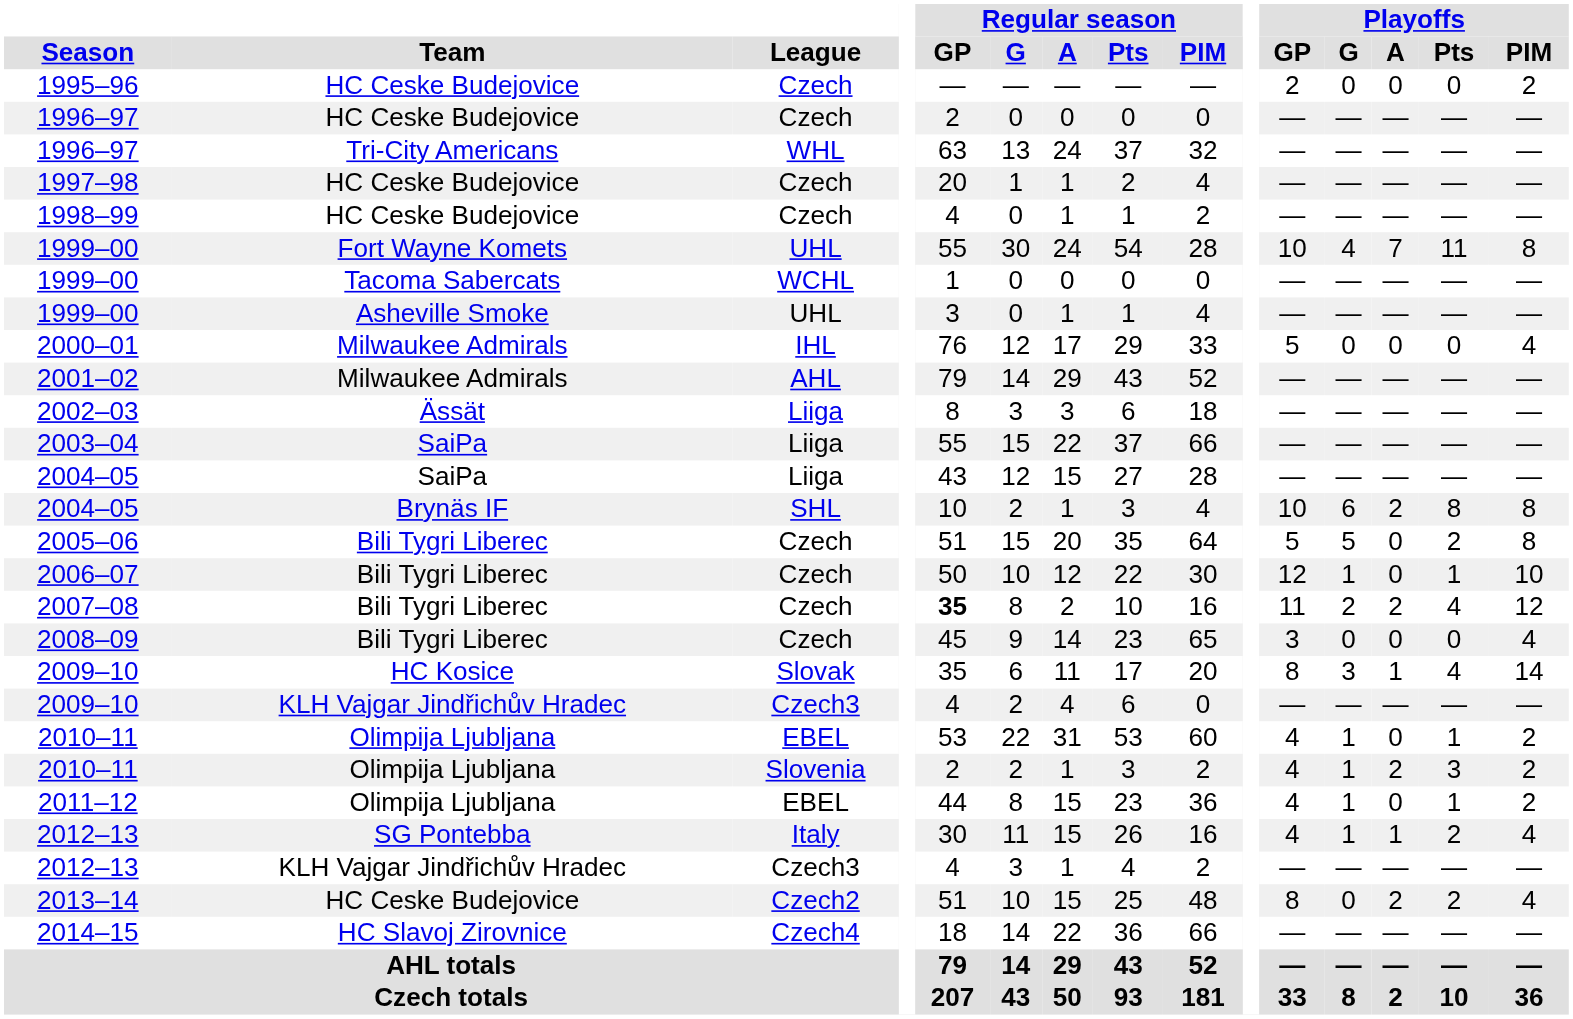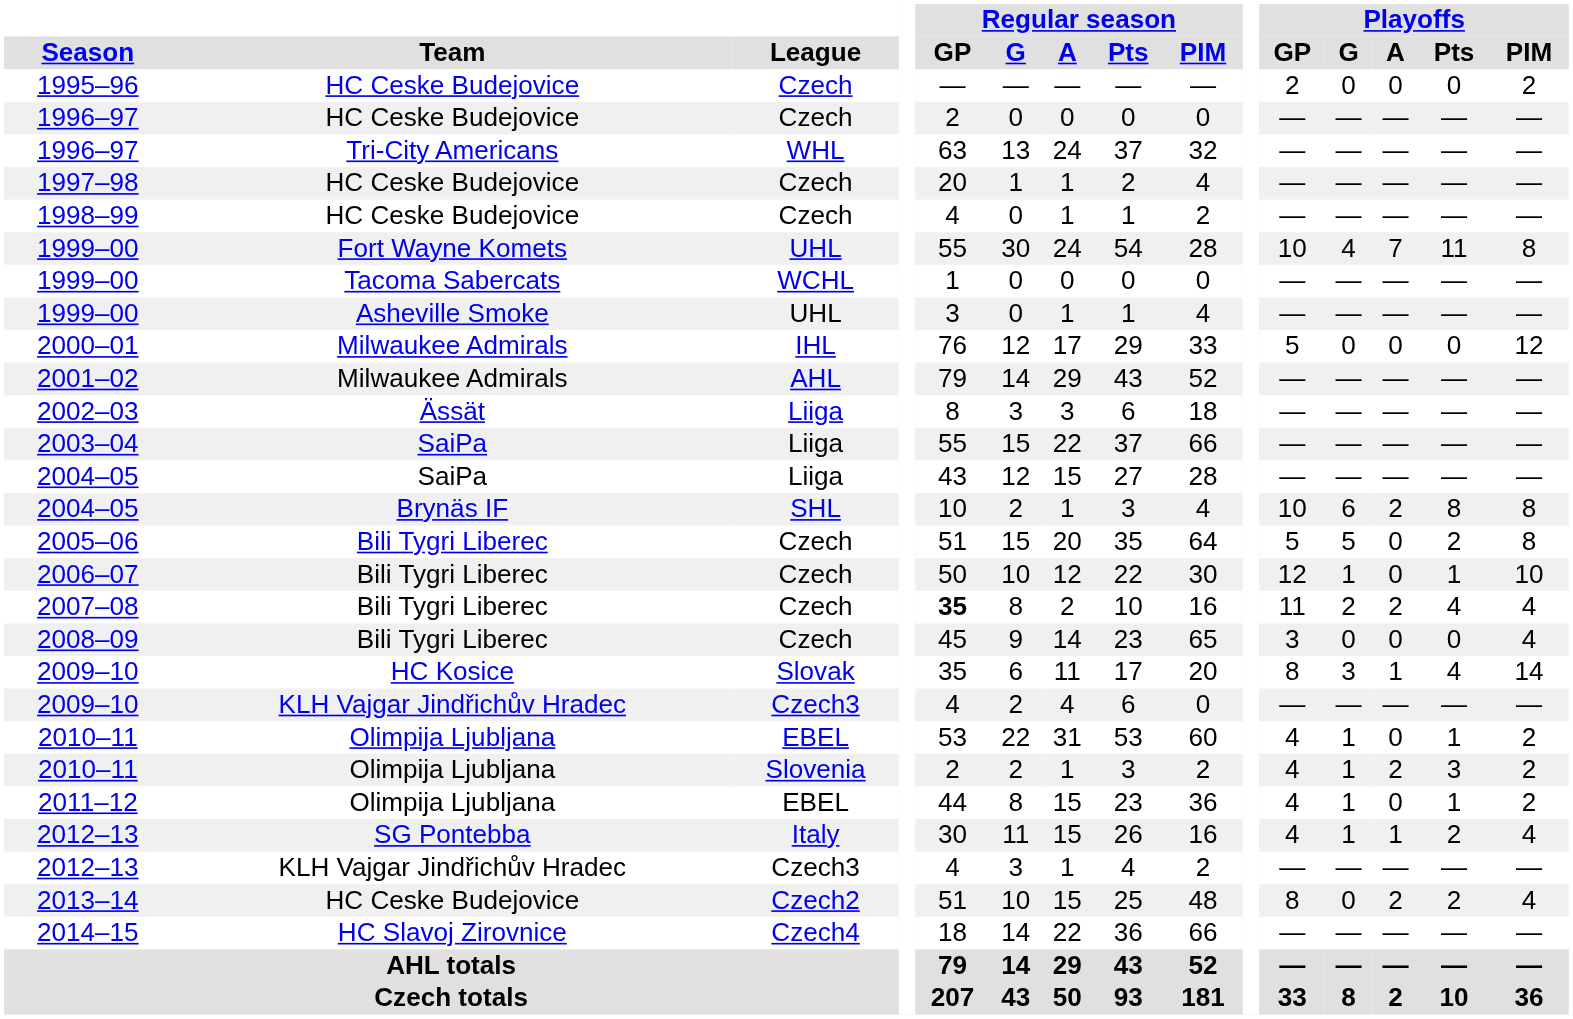 <table border="0" cellpadding="1" cellspacing="0" style="text-align:center; width:60em">
 <tr bgcolor="#e0e0e0">
 <th colspan="3" bgcolor="#ffffff"> </th>
 <th rowspan="99" bgcolor="#ffffff"> </th>
 <th colspan="5"><a href='#'>Regular season</a></th>
 <th rowspan="99" bgcolor="#ffffff"> </th>
 <th colspan="5"><a href='#'>Playoffs</a></th>
 </tr>
 <tr bgcolor="#e0e0e0">
 <th><a href='#'>Season</a></th>
 <th>Team</th>
 <th>League</th>
 <th>GP</th>
 <th><a href='#'>G</a></th>
 <th><a href='#'>A</a></th>
 <th><a href='#'>Pts</a></th>
 <th><a href='#'>PIM</a></th>
 <th>GP</th>
 <th>G</th>
 <th>A</th>
 <th>Pts</th>
 <th>PIM</th>
 </tr>
 <tr>
 <td><a href='#'>1995–96</a></td>
 <td><a href='#'>HC Ceske Budejovice</a></td>
 <td><a href='#'>Czech</a></td>
 <td>—</td>
 <td>—</td>
 <td>—</td>
 <td>—</td>
 <td>—</td>
 <td>2</td>
 <td>0</td>
 <td>0</td>
 <td>0</td>
 <td>2</td>
 </tr>
 <tr bgcolor="#f0f0f0">
 <td><a href='#'>1996–97</a></td>
 <td>HC Ceske Budejovice</td>
 <td>Czech</td>
 <td>2</td>
 <td>0</td>
 <td>0</td>
 <td>0</td>
 <td>0</td>
 <td>—</td>
 <td>—</td>
 <td>—</td>
 <td>—</td>
 <td>—</td>
 </tr>
 <tr>
 <td><a href='#'>1996–97</a></td>
 <td><a href='#'>Tri-City Americans</a></td>
 <td><a href='#'>WHL</a></td>
 <td>63</td>
 <td>13</td>
 <td>24</td>
 <td>37</td>
 <td>32</td>
 <td>—</td>
 <td>—</td>
 <td>—</td>
 <td>—</td>
 <td>—</td>
 </tr>
 <tr bgcolor="#f0f0f0">
 <td><a href='#'>1997–98</a></td>
 <td>HC Ceske Budejovice</td>
 <td>Czech</td>
 <td>20</td>
 <td>1</td>
 <td>1</td>
 <td>2</td>
 <td>4</td>
 <td>—</td>
 <td>—</td>
 <td>—</td>
 <td>—</td>
 <td>—</td>
 </tr>
 <tr>
 <td><a href='#'>1998–99</a></td>
 <td>HC Ceske Budejovice</td>
 <td>Czech</td>
 <td>4</td>
 <td>0</td>
 <td>1</td>
 <td>1</td>
 <td>2</td>
 <td>—</td>
 <td>—</td>
 <td>—</td>
 <td>—</td>
 <td>—</td>
 </tr>
 <tr bgcolor="#f0f0f0">
 <td><a href='#'>1999–00</a></td>
 <td><a href='#'>Fort Wayne Komets</a></td>
 <td><a href='#'>UHL</a></td>
 <td>55</td>
 <td>30</td>
 <td>24</td>
 <td>54</td>
 <td>28</td>
 <td>10</td>
 <td>4</td>
 <td>7</td>
 <td>11</td>
 <td>8</td>
 </tr>
 <tr>
 <td><a href='#'>1999–00</a></td>
 <td><a href='#'>Tacoma Sabercats</a></td>
 <td><a href='#'>WCHL</a></td>
 <td>1</td>
 <td>0</td>
 <td>0</td>
 <td>0</td>
 <td>0</td>
 <td>—</td>
 <td>—</td>
 <td>—</td>
 <td>—</td>
 <td>—</td>
 </tr>
 <tr bgcolor="#f0f0f0">
 <td><a href='#'>1999–00</a></td>
 <td><a href='#'>Asheville Smoke</a></td>
 <td>UHL</td>
 <td>3</td>
 <td>0</td>
 <td>1</td>
 <td>1</td>
 <td>4</td>
 <td>—</td>
 <td>—</td>
 <td>—</td>
 <td>—</td>
 <td>—</td>
 </tr>
 <tr>
 <td><a href='#'>2000–01</a></td>
 <td><a href='#'>Milwaukee Admirals</a></td>
 <td><a href='#'>IHL</a></td>
 <td>76</td>
 <td>12</td>
 <td>17</td>
 <td>29</td>
 <td>33</td>
 <td>5</td>
 <td>0</td>
 <td>0</td>
 <td>0</td>
-<td>4</td>
+<td>12</td>
 </tr>
 <tr bgcolor="#f0f0f0">
 <td><a href='#'>2001–02</a></td>
 <td>Milwaukee Admirals</td>
 <td><a href='#'>AHL</a></td>
 <td>79</td>
 <td>14</td>
 <td>29</td>
 <td>43</td>
 <td>52</td>
 <td>—</td>
 <td>—</td>
 <td>—</td>
 <td>—</td>
 <td>—</td>
 </tr>
 <tr>
 <td><a href='#'>2002–03</a></td>
 <td><a href='#'>Ässät</a></td>
 <td><a href='#'>Liiga</a></td>
 <td>8</td>
 <td>3</td>
 <td>3</td>
 <td>6</td>
 <td>18</td>
 <td>—</td>
 <td>—</td>
 <td>—</td>
 <td>—</td>
 <td>—</td>
 </tr>
 <tr bgcolor="#f0f0f0">
 <td><a href='#'>2003–04</a></td>
 <td><a href='#'>SaiPa</a></td>
 <td>Liiga</td>
 <td>55</td>
 <td>15</td>
 <td>22</td>
 <td>37</td>
 <td>66</td>
 <td>—</td>
 <td>—</td>
 <td>—</td>
 <td>—</td>
 <td>—</td>
 </tr>
 <tr>
 <td><a href='#'>2004–05</a></td>
 <td>SaiPa</td>
 <td>Liiga</td>
 <td>43</td>
 <td>12</td>
 <td>15</td>
 <td>27</td>
 <td>28</td>
 <td>—</td>
 <td>—</td>
 <td>—</td>
 <td>—</td>
 <td>—</td>
 </tr>
 <tr bgcolor="#f0f0f0">
 <td><a href='#'>2004–05</a></td>
 <td><a href='#'>Brynäs IF</a></td>
 <td><a href='#'>SHL</a></td>
 <td>10</td>
 <td>2</td>
 <td>1</td>
 <td>3</td>
 <td>4</td>
 <td>10</td>
 <td>6</td>
 <td>2</td>
 <td>8</td>
 <td>8</td>
 </tr>
 <tr>
 <td><a href='#'>2005–06</a></td>
 <td><a href='#'>Bili Tygri Liberec</a></td>
 <td>Czech</td>
 <td>51</td>
 <td>15</td>
 <td>20</td>
 <td>35</td>
 <td>64</td>
 <td>5</td>
 <td>5</td>
 <td>0</td>
 <td>2</td>
 <td>8</td>
 </tr>
 <tr bgcolor="#f0f0f0">
 <td><a href='#'>2006–07</a></td>
 <td>Bili Tygri Liberec</td>
 <td>Czech</td>
 <td>50</td>
 <td>10</td>
 <td>12</td>
 <td>22</td>
 <td>30</td>
 <td>12</td>
 <td>1</td>
 <td>0</td>
 <td>1</td>
 <td>10</td>
 </tr>
 <tr>
 <td><a href='#'>2007–08</a></td>
 <td>Bili Tygri Liberec</td>
 <td>Czech</td>
 <td><strong>35</strong></td>
 <td>8</td>
 <td>2</td>
 <td>10</td>
 <td>16</td>
 <td>11</td>
 <td>2</td>
 <td>2</td>
 <td>4</td>
-<td>12</td>
+<td>4</td>
 </tr>
 <tr bgcolor="#f0f0f0">
 <td><a href='#'>2008–09</a></td>
 <td>Bili Tygri Liberec</td>
 <td>Czech</td>
 <td>45</td>
 <td>9</td>
 <td>14</td>
 <td>23</td>
 <td>65</td>
 <td>3</td>
 <td>0</td>
 <td>0</td>
 <td>0</td>
 <td>4</td>
 </tr>
 <tr>
 <td><a href='#'>2009–10</a></td>
 <td><a href='#'>HC Kosice</a></td>
 <td><a href='#'>Slovak</a></td>
 <td>35</td>
 <td>6</td>
 <td>11</td>
 <td>17</td>
 <td>20</td>
 <td>8</td>
 <td>3</td>
 <td>1</td>
 <td>4</td>
 <td>14</td>
 </tr>
 <tr bgcolor="#f0f0f0">
 <td><a href='#'>2009–10</a></td>
 <td><a href='#'>KLH Vajgar Jindřichův Hradec</a></td>
 <td><a href='#'>Czech3</a></td>
 <td>4</td>
 <td>2</td>
 <td>4</td>
 <td>6</td>
 <td>0</td>
 <td>—</td>
 <td>—</td>
 <td>—</td>
 <td>—</td>
 <td>—</td>
 </tr>
 <tr>
 <td><a href='#'>2010–11</a></td>
 <td><a href='#'>Olimpija Ljubljana</a></td>
 <td><a href='#'>EBEL</a></td>
 <td>53</td>
 <td>22</td>
 <td>31</td>
 <td>53</td>
 <td>60</td>
 <td>4</td>
 <td>1</td>
 <td>0</td>
 <td>1</td>
 <td>2</td>
 </tr>
 <tr bgcolor="#f0f0f0">
 <td><a href='#'>2010–11</a></td>
 <td>Olimpija Ljubljana</td>
 <td><a href='#'>Slovenia</a></td>
 <td>2</td>
 <td>2</td>
 <td>1</td>
 <td>3</td>
 <td>2</td>
 <td>4</td>
 <td>1</td>
 <td>2</td>
 <td>3</td>
 <td>2</td>
 </tr>
 <tr>
 <td><a href='#'>2011–12</a></td>
 <td>Olimpija Ljubljana</td>
 <td>EBEL</td>
 <td>44</td>
 <td>8</td>
 <td>15</td>
 <td>23</td>
 <td>36</td>
 <td>4</td>
 <td>1</td>
 <td>0</td>
 <td>1</td>
 <td>2</td>
 </tr>
 <tr bgcolor="#f0f0f0">
 <td><a href='#'>2012–13</a></td>
 <td><a href='#'>SG Pontebba</a></td>
 <td><a href='#'>Italy</a></td>
 <td>30</td>
 <td>11</td>
 <td>15</td>
 <td>26</td>
 <td>16</td>
 <td>4</td>
 <td>1</td>
 <td>1</td>
 <td>2</td>
 <td>4</td>
 </tr>
 <tr>
 <td><a href='#'>2012–13</a></td>
 <td>KLH Vajgar Jindřichův Hradec</td>
 <td>Czech3</td>
 <td>4</td>
 <td>3</td>
 <td>1</td>
 <td>4</td>
 <td>2</td>
 <td>—</td>
 <td>—</td>
 <td>—</td>
 <td>—</td>
 <td>—</td>
 </tr>
 <tr bgcolor="#f0f0f0">
 <td><a href='#'>2013–14</a></td>
 <td>HC Ceske Budejovice</td>
 <td><a href='#'>Czech2</a></td>
 <td>51</td>
 <td>10</td>
 <td>15</td>
 <td>25</td>
 <td>48</td>
 <td>8</td>
 <td>0</td>
 <td>2</td>
 <td>2</td>
 <td>4</td>
 </tr>
 <tr>
 <td><a href='#'>2014–15</a></td>
 <td><a href='#'>HC Slavoj Zirovnice</a></td>
 <td><a href='#'>Czech4</a></td>
 <td>18</td>
 <td>14</td>
 <td>22</td>
 <td>36</td>
 <td>66</td>
 <td>—</td>
 <td>—</td>
 <td>—</td>
 <td>—</td>
 <td>—</td>
 </tr>
 <tr>
 </tr>
 <tr ALIGN="center" bgcolor="#e0e0e0">
 <th colspan="3">AHL totals</th>
 <th ALIGN="center">79</th>
 <th ALIGN="center">14</th>
 <th ALIGN="center">29</th>
 <th ALIGN="center">43</th>
 <th ALIGN="center">52</th>
 <th ALIGN="center">—</th>
 <th ALIGN="center">—</th>
 <th ALIGN="center">—</th>
 <th ALIGN="center">—</th>
 <th ALIGN="center">—</th>
 </tr>
 <tr>
 </tr>
 <tr ALIGN="center" bgcolor="#e0e0e0">
 <th colspan="3">Czech totals</th>
 <th ALIGN="center">207</th>
 <th ALIGN="center">43</th>
 <th ALIGN="center">50</th>
 <th ALIGN="center">93</th>
 <th ALIGN="center">181</th>
 <th ALIGN="center">33</th>
 <th ALIGN="center">8</th>
 <th ALIGN="center">2</th>
 <th ALIGN="center">10</th>
 <th ALIGN="center">36</th>
 </tr>
 </table>
